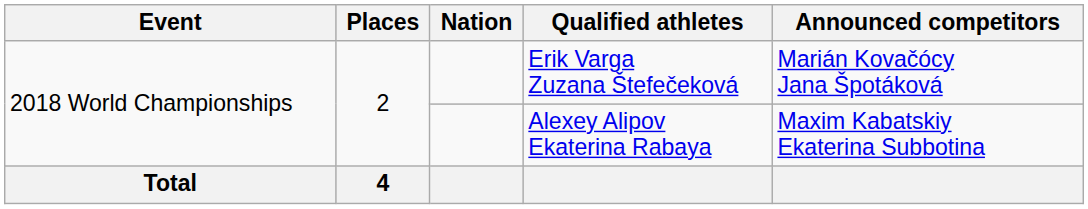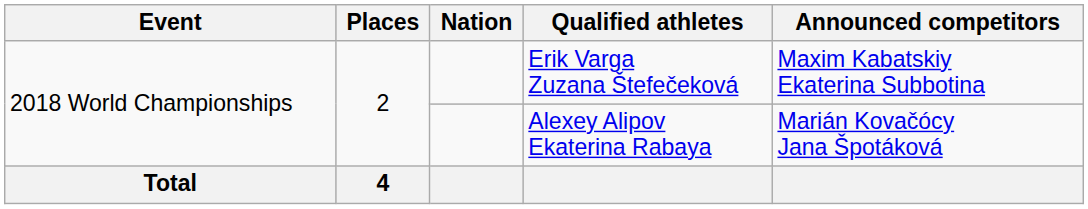 <table class=wikitable style="text-align:left" width=750>
 <tr>
 <th>Event</th>
 <th>Places</th>
 <th>Nation</th>
 <th>Qualified athletes</th>
 <th>Announced competitors</th>
 </tr>
 <tr>
 <td rowspan="2">2018 World Championships</td>
 <td rowspan=2 align=center>2</td>
 <td></td>
 <td><a href='#'>Erik Varga</a><br><a href='#'>Zuzana Štefečeková</a></td>
-<td><a href='#'>Marián Kovačócy</a><br><a href='#'>Jana Špotáková</a></td>
+<td><a href='#'>Maxim Kabatskiy</a><br><a href='#'>Ekaterina Subbotina</a><br></td>
 </tr>
 <tr>
 <td></td>
 <td><a href='#'>Alexey Alipov</a><br><a href='#'>Ekaterina Rabaya</a></td>
-<td><a href='#'>Maxim Kabatskiy</a><br><a href='#'>Ekaterina Subbotina</a><br></td>
+<td><a href='#'>Marián Kovačócy</a><br><a href='#'>Jana Špotáková</a></td>
 </tr>
 <tr>
 <th>Total</th>
 <th>4</th>
 <th></th>
 <th></th>
 <th></th>
 </tr>
 </table>
